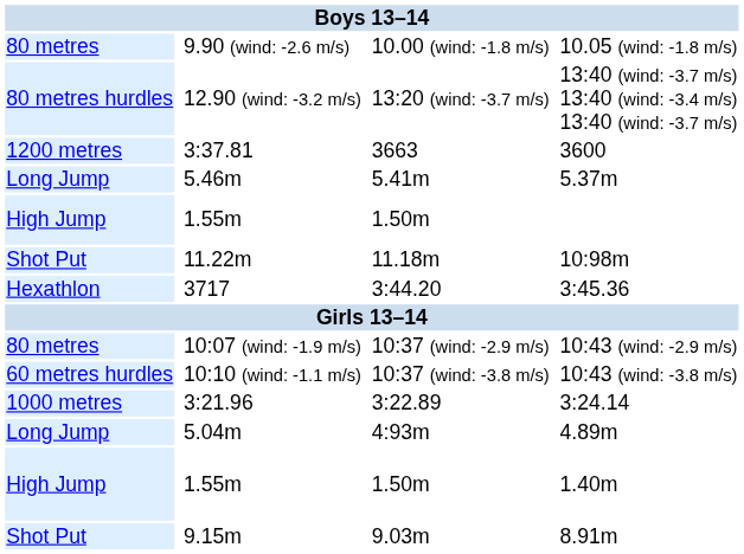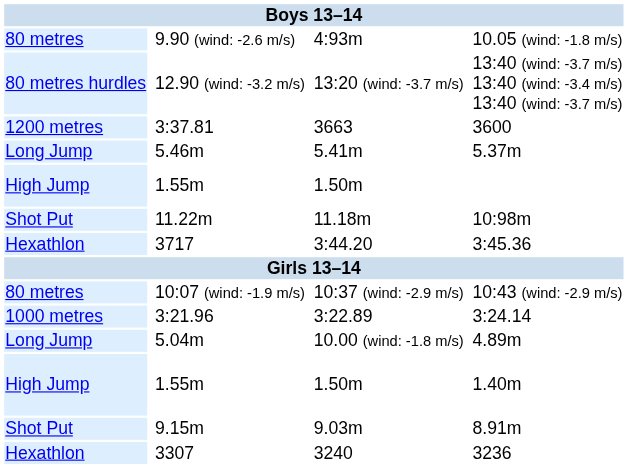 <table>
 <tr>
 <th colspan=7 align = center style="background-color: #CCDDEE;">Boys 13–14</th>
 </tr>
 <tr>
 <td bgcolor = DDEEFF><a href='#'>80 metres</a></td>
 <td></td>
 <td>9.90 <small>(wind: -2.6 m/s)</small></td>
 <td></td>
-<td>10.00 <small>(wind: -1.8 m/s)</small></td>
+<td>4:93m</td>
 <td></td>
 <td>10.05  <small>(wind: -1.8 m/s)</small></td>
 </tr>
 <tr>
 <td bgcolor = DDEEFF><a href='#'>80 metres hurdles</a></td>
 <td></td>
 <td>12.90 <small>(wind: -3.2 m/s)</small></td>
 <td></td>
 <td>13:20 <small>(wind: -3.7 m/s)</small></td>
 <td> <br> <br> </td>
 <td>13:40 <small>(wind: -3.7 m/s)</small> <br> 13:40 <small>(wind: -3.4 m/s)</small> <br> 13:40 <small>(wind: -3.7 m/s)</small></td>
 </tr>
 <tr>
 <td bgcolor = DDEEFF><a href='#'>1200 metres</a></td>
 <td></td>
 <td>3:37.81</td>
 <td></td>
 <td>3663</td>
 <td></td>
 <td>3600</td>
 </tr>
 <tr>
 <td bgcolor = DDEEFF><a href='#'>Long Jump</a></td>
 <td></td>
 <td>5.46m</td>
 <td></td>
 <td>5.41m</td>
 <td></td>
 <td>5.37m</td>
 </tr>
 <tr>
 <td bgcolor = DDEEFF><a href='#'>High Jump</a></td>
 <td></td>
 <td>1.55m</td>
 <td> <br>  <br> </td>
 <td>1.50m</td>
 <td></td>
 <td></td>
 </tr>
 <tr>
 <td bgcolor = DDEEFF><a href='#'>Shot Put</a></td>
 <td></td>
 <td>11.22m</td>
 <td></td>
 <td>11.18m</td>
 <td></td>
 <td>10:98m</td>
 </tr>
 <tr>
 <td bgcolor = DDEEFF><a href='#'>Hexathlon</a></td>
 <td></td>
 <td>3717</td>
 <td></td>
 <td>3:44.20</td>
 <td></td>
 <td>3:45.36</td>
 </tr>
 <tr>
 <th colspan=7 align = center style="background-color: #CCDDEE;">Girls 13–14</th>
 </tr>
 <tr>
 <td bgcolor = DDEEFF><a href='#'>80 metres</a></td>
 <td></td>
 <td>10:07 <small>(wind: -1.9 m/s)</small></td>
 <td></td>
 <td>10:37 <small>(wind: -2.9 m/s)</small></td>
 <td></td>
 <td>10:43 <small>(wind: -2.9 m/s)</small></td>
 </tr>
 <tr>
-<td bgcolor = DDEEFF><a href='#'>60 metres hurdles</a></td>
-<td></td>
-<td>10:10 <small>(wind: -1.1 m/s)</small></td>
-<td></td>
-<td>10:37 <small>(wind: -3.8 m/s)</small></td>
-<td></td>
-<td>10:43 <small>(wind: -3.8 m/s)</small></td>
-</tr>
-<tr>
 <td bgcolor = DDEEFF><a href='#'>1000 metres</a></td>
 <td></td>
 <td>3:21.96</td>
 <td></td>
 <td>3:22.89</td>
 <td></td>
 <td>3:24.14</td>
 </tr>
 <tr>
 <td bgcolor = DDEEFF><a href='#'>Long Jump</a></td>
 <td></td>
 <td>5.04m</td>
 <td></td>
-<td>4:93m</td>
+<td>10.00 <small>(wind: -1.8 m/s)</small></td>
 <td></td>
 <td>4.89m</td>
 </tr>
 <tr>
 <td bgcolor = DDEEFF><a href='#'>High Jump</a></td>
 <td></td>
 <td>1.55m</td>
 <td></td>
 <td>1.50m</td>
 <td> <br>  <br>  <br> </td>
 <td>1.40m</td>
 </tr>
 <tr>
 <td bgcolor = DDEEFF><a href='#'>Shot Put</a></td>
 <td></td>
 <td>9.15m</td>
 <td></td>
 <td>9.03m</td>
 <td></td>
 <td>8.91m</td>
 </tr>
 <tr>
+<td bgcolor = DDEEFF><a href='#'>Hexathlon</a></td>
+<td></td>
+<td>3307</td>
+<td></td>
+<td>3240</td>
+<td></td>
+<td>3236</td>
+</tr>
+<tr>
 </tr>
 </table>
